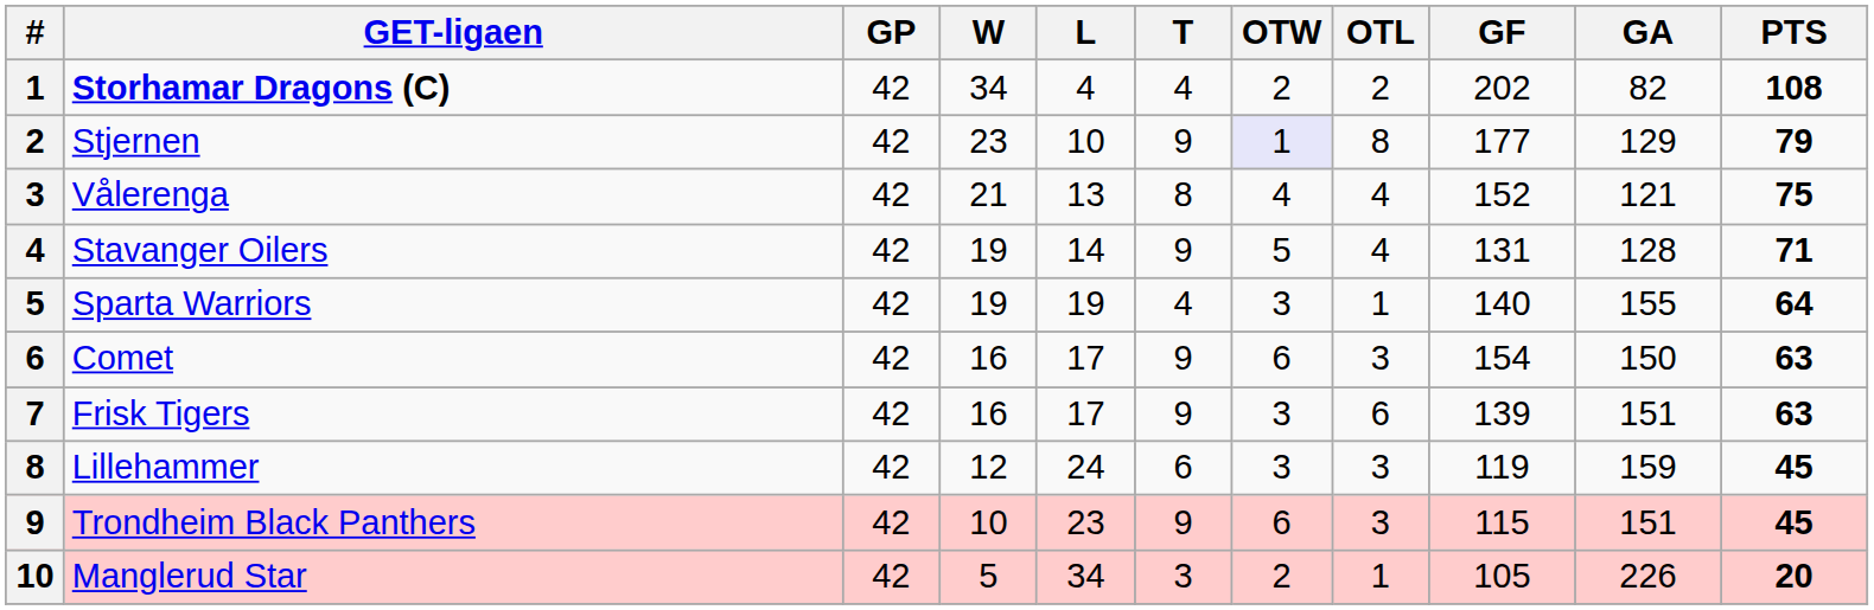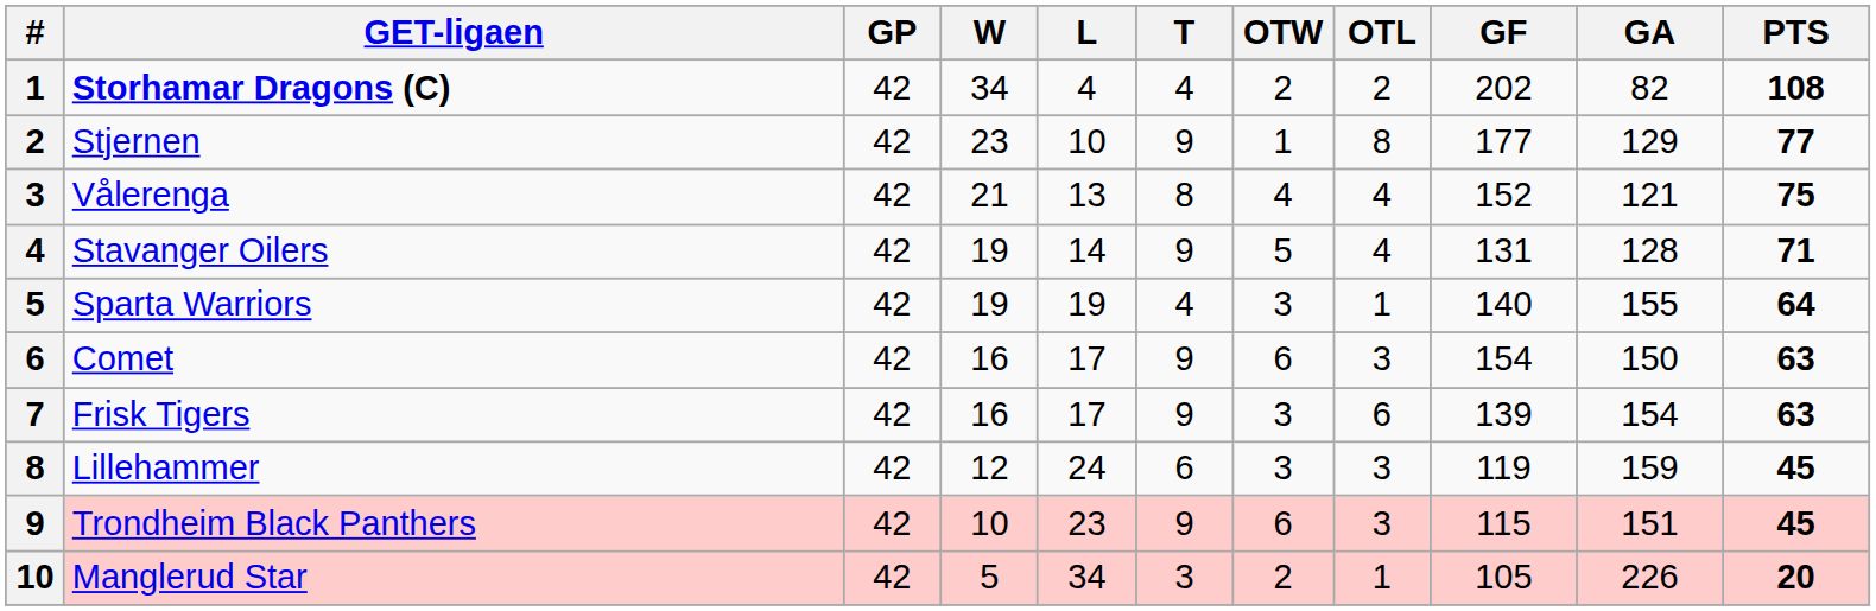 <table class="wikitable sortable" style="text-align:center">
 <tr>
 <th width="3%">#<br></th>
 <th width="40%"><a href='#'>GET-ligaen</a><br></th>
 <th width="5%">GP<br></th>
 <th width="5%">W<br></th>
 <th width="5%">L<br></th>
 <th width="5%">T<br></th>
 <th width="5%">OTW<br></th>
 <th width="5%">OTL<br></th>
 <th width="7.5%">GF<br></th>
 <th width="7.5%">GA<br></th>
 <th width="7.5%">PTS<br></th>
 </tr>
 <tr>
 <th>1</th>
 <td align=left><strong><a href='#'>Storhamar Dragons</a> (C)</strong></td>
 <td>42</td>
 <td>34</td>
 <td>4</td>
 <td>4</td>
 <td>2</td>
 <td>2</td>
 <td>202</td>
 <td>82</td>
 <td><strong>108</strong></td>
 </tr>
 <tr>
 <th>2</th>
 <td align=left><a href='#'>Stjernen</a></td>
 <td>42</td>
 <td>23</td>
 <td>10</td>
 <td>9</td>
-<td style="background: lavender;">1</td>
+<td>1</td>
 <td>8</td>
 <td>177</td>
 <td>129</td>
-<td><strong>79</strong></td>
+<td><strong>77</strong></td>
 </tr>
 <tr>
 <th>3</th>
 <td align=left><a href='#'>Vålerenga</a></td>
 <td>42</td>
 <td>21</td>
 <td>13</td>
 <td>8</td>
 <td>4</td>
 <td>4</td>
 <td>152</td>
 <td>121</td>
 <td><strong>75</strong></td>
 </tr>
 <tr>
 <th>4</th>
 <td align=left><a href='#'>Stavanger Oilers</a></td>
 <td>42</td>
 <td>19</td>
 <td>14</td>
 <td>9</td>
 <td>5</td>
 <td>4</td>
 <td>131</td>
 <td>128</td>
 <td><strong>71</strong></td>
 </tr>
 <tr>
 <th>5</th>
 <td align=left><a href='#'>Sparta Warriors</a></td>
 <td>42</td>
 <td>19</td>
 <td>19</td>
 <td>4</td>
 <td>3</td>
 <td>1</td>
 <td>140</td>
 <td>155</td>
 <td><strong>64</strong></td>
 </tr>
 <tr>
 <th>6</th>
 <td align=left><a href='#'>Comet</a></td>
 <td>42</td>
 <td>16</td>
 <td>17</td>
 <td>9</td>
 <td>6</td>
 <td>3</td>
 <td>154</td>
 <td>150</td>
 <td><strong>63</strong></td>
 </tr>
 <tr>
 <th>7</th>
 <td align=left><a href='#'>Frisk Tigers</a></td>
 <td>42</td>
 <td>16</td>
 <td>17</td>
 <td>9</td>
 <td>3</td>
 <td>6</td>
 <td>139</td>
-<td>151</td>
+<td>154</td>
 <td><strong>63</strong></td>
 </tr>
 <tr>
 <th>8</th>
 <td align=left><a href='#'>Lillehammer</a></td>
 <td>42</td>
 <td>12</td>
 <td>24</td>
 <td>6</td>
 <td>3</td>
 <td>3</td>
 <td>119</td>
 <td>159</td>
 <td><strong>45</strong></td>
 </tr>
 <tr bgcolor=#ffcccc>
 <th>9</th>
 <td align=left><a href='#'>Trondheim Black Panthers</a></td>
 <td>42</td>
 <td>10</td>
 <td>23</td>
 <td>9</td>
 <td>6</td>
 <td>3</td>
 <td>115</td>
 <td>151</td>
 <td><strong>45</strong></td>
 </tr>
 <tr bgcolor=#ffcccc>
 <th>10</th>
 <td align=left><a href='#'>Manglerud Star</a></td>
 <td>42</td>
 <td>5</td>
 <td>34</td>
 <td>3</td>
 <td>2</td>
 <td>1</td>
 <td>105</td>
 <td>226</td>
 <td><strong>20</strong></td>
 </tr>
 </table>
